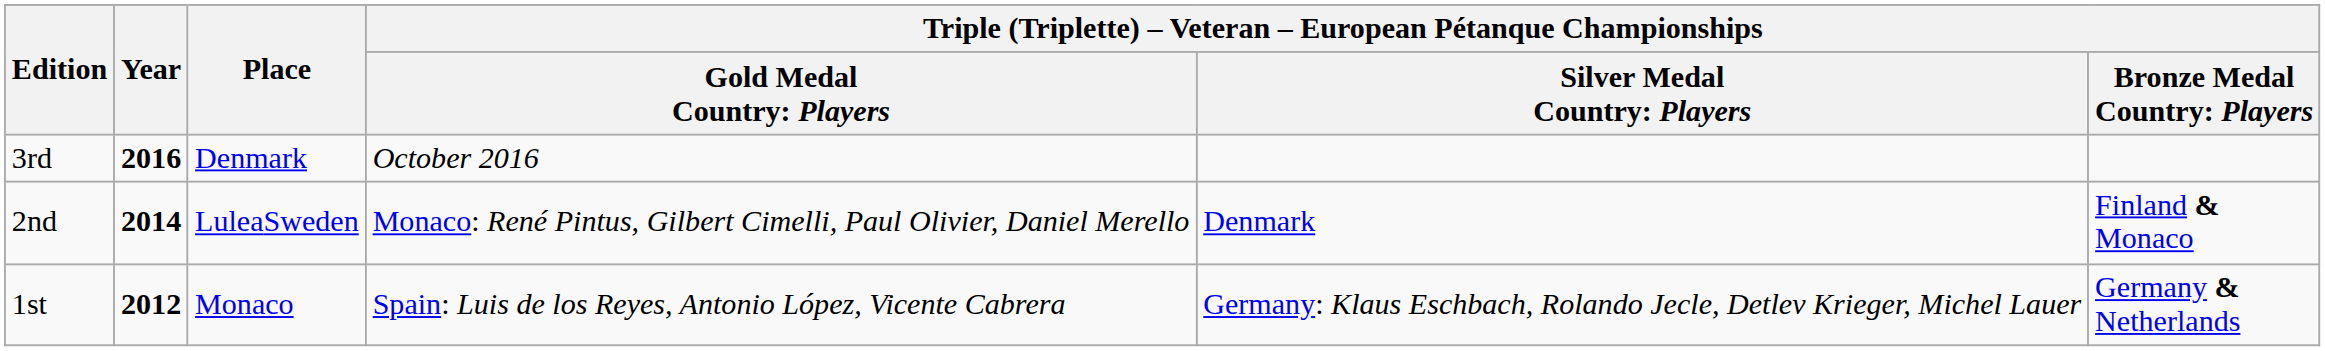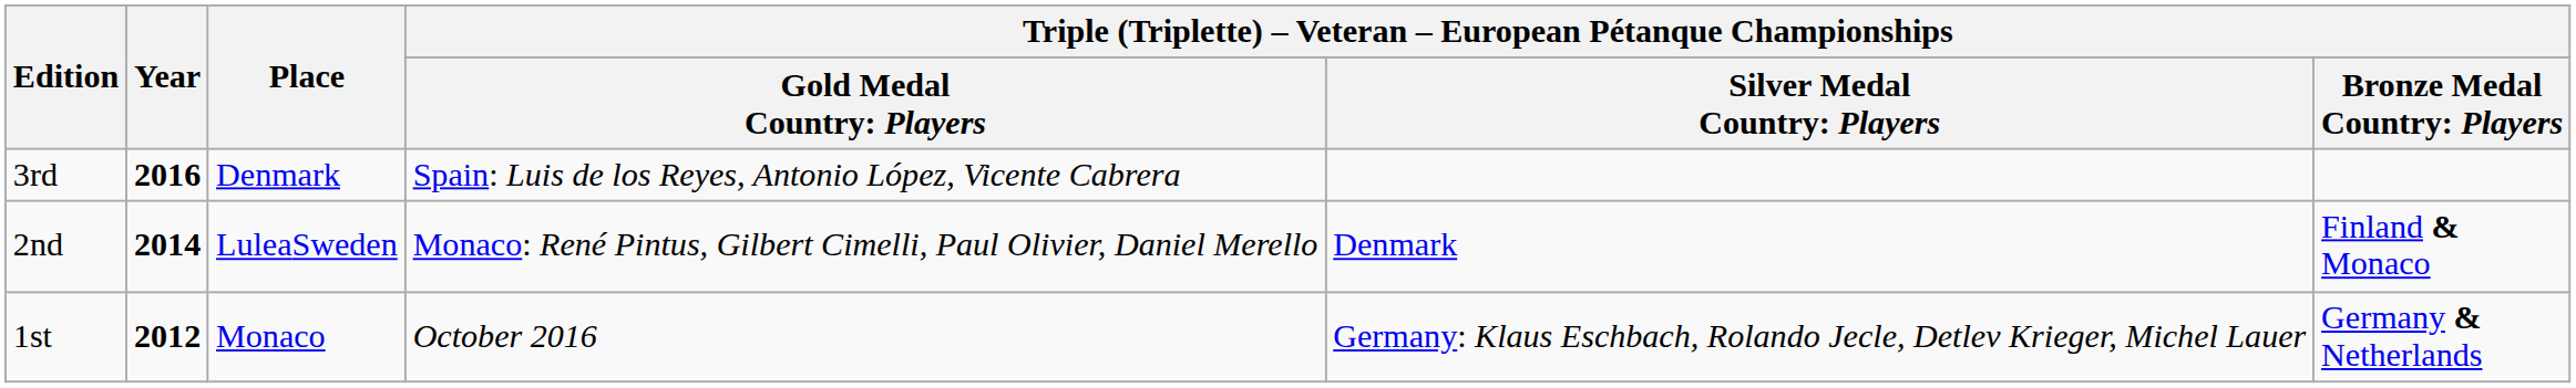 <table class="wikitable">
 <tr>
 <th rowspan="2">Edition</th>
 <th rowspan="2">Year</th>
 <th rowspan="2">Place</th>
 <th colspan="3">Triple (Triplette) – Veteran – European Pétanque Championships</th>
 </tr>
 <tr>
 <th> Gold Medal<br>Country: <em>Players</em></th>
 <th> Silver Medal<br>Country: <em>Players</em></th>
 <th> Bronze Medal<br>Country: <em>Players</em></th>
 </tr>
 <tr>
 <td>3rd</td>
 <td><strong>2016</strong></td>
 <td> <a href='#'>Denmark</a></td>
-<td><em>October 2016</em></td>
+<td> <a href='#'>Spain</a>: <em>Luis de los Reyes, Antonio López, Vicente Cabrera</em></td>
 <td></td>
 <td></td>
 </tr>
 <tr>
 <td>2nd</td>
 <td><strong>2014</strong></td>
 <td> <a href='#'>Lulea</a><a href='#'>Sweden</a></td>
 <td> <a href='#'>Monaco</a>: <em>René Pintus, Gilbert Cimelli, Paul Olivier, Daniel Merello</em></td>
 <td> <a href='#'>Denmark</a></td>
 <td> <a href='#'>Finland</a> <strong>&</strong><br> <a href='#'>Monaco</a></td>
 </tr>
 <tr>
 <td>1st</td>
 <td><strong>2012</strong></td>
 <td> <a href='#'>Monaco</a></td>
-<td> <a href='#'>Spain</a>: <em>Luis de los Reyes, Antonio López, Vicente Cabrera</em></td>
+<td><em>October 2016</em></td>
 <td> <a href='#'>Germany</a>: <em>Klaus Eschbach, Rolando Jecle, Detlev Krieger, Michel Lauer</em></td>
 <td> <a href='#'>Germany</a> <strong>&</strong><br> <a href='#'>Netherlands</a></td>
 </tr>
 </table>
